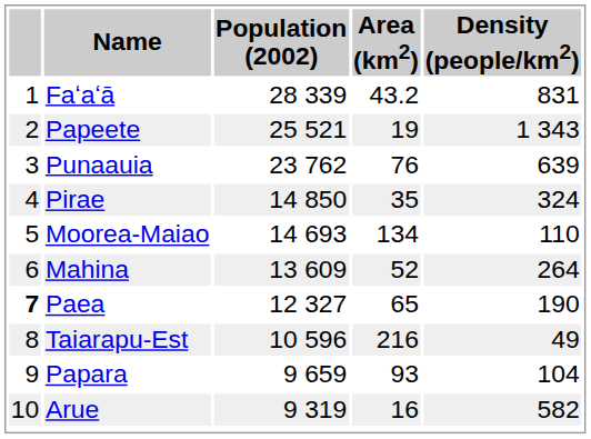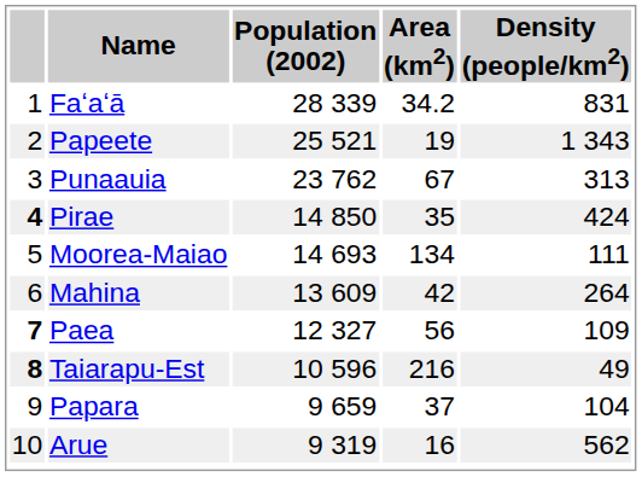 <table border="0" style="border: 1px solid #999; background-color:#FFFFFF">
 <tr align="center" bgcolor="#cccccc">
 <th></th>
 <th>Name</th>
 <th>Population<br>(2002)</th>
 <th>Area<br>(km<sup>2</sup>)</th>
 <th>Density<br>(people/km<sup>2</sup>)</th>
 </tr>
 <tr align="right">
 <td>1</td>
 <td align="left"><a href='#'>Faʻaʻā</a></td>
 <td>28 339</td>
-<td>43.2</td>
+<td>34.2</td>
 <td>831</td>
 </tr>
 <tr align="right" bgcolor="#EFEFEF">
 <td>2</td>
 <td align="left"><a href='#'>Papeete</a></td>
 <td>25 521</td>
 <td>19</td>
 <td>1 343</td>
 </tr>
 <tr align="right">
 <td>3</td>
 <td align="left"><a href='#'>Punaauia</a></td>
 <td>23 762</td>
-<td>76</td>
-<td>639</td>
+<td>67</td>
+<td>313</td>
 </tr>
 <tr align="right" bgcolor="#EFEFEF">
-<td>4</td>
+<td><strong>4</strong></td>
 <td align="left"><a href='#'>Pirae</a></td>
 <td>14 850</td>
 <td>35</td>
-<td>324</td>
+<td>424</td>
 </tr>
 <tr align="right">
 <td>5</td>
 <td align="left"><a href='#'>Moorea-Maiao</a></td>
 <td>14 693</td>
 <td>134</td>
-<td>110</td>
+<td>111</td>
 </tr>
 <tr align="right" bgcolor="#EFEFEF">
 <td>6</td>
 <td align="left"><a href='#'>Mahina</a></td>
 <td>13 609</td>
-<td>52</td>
+<td>42</td>
 <td>264</td>
 </tr>
 <tr align="right">
 <td><strong>7</strong></td>
 <td align="left"><a href='#'>Paea</a></td>
 <td>12 327</td>
-<td>65</td>
-<td>190</td>
+<td>56</td>
+<td>109</td>
 </tr>
 <tr align="right" bgcolor="#EFEFEF">
-<td>8</td>
+<td><strong>8</strong></td>
 <td align="left"><a href='#'>Taiarapu-Est</a></td>
 <td>10 596</td>
 <td>216</td>
 <td>49</td>
 </tr>
 <tr align="right">
 <td>9</td>
 <td align="left"><a href='#'>Papara</a></td>
 <td>9 659</td>
-<td>93</td>
+<td>37</td>
 <td>104</td>
 </tr>
 <tr align="right" bgcolor="#EFEFEF">
 <td>10</td>
 <td align="left"><a href='#'>Arue</a></td>
 <td>9 319</td>
 <td>16</td>
-<td>582</td>
+<td>562</td>
 </tr>
 <tr align="right">
 </tr>
 </table>
